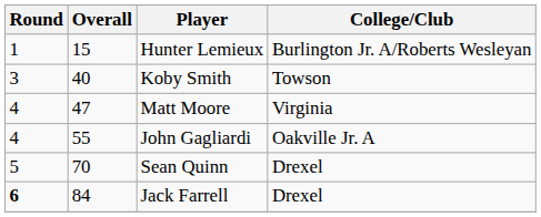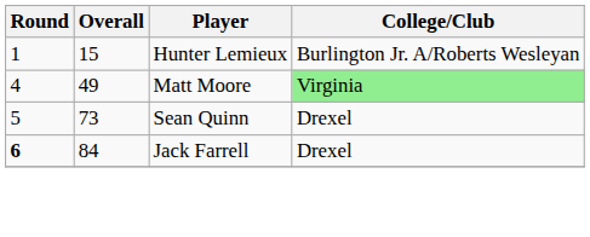 <table class="wikitable">
 <tr>
 <th>Round</th>
 <th>Overall</th>
 <th>Player</th>
 <th>College/Club</th>
 </tr>
 <tr>
 <td>1</td>
 <td>15</td>
 <td>Hunter Lemieux</td>
 <td>Burlington Jr. A/Roberts Wesleyan</td>
 </tr>
 <tr>
-<td>3</td>
-<td>40</td>
-<td>Koby Smith</td>
-<td>Towson</td>
-</tr>
-<tr>
 <td>4</td>
-<td>47</td>
+<td>49</td>
 <td>Matt Moore</td>
-<td>Virginia</td>
-</tr>
-<tr>
-<td>4</td>
-<td>55</td>
-<td>John Gagliardi</td>
-<td>Oakville Jr. A</td>
+<td style="background: lightgreen;">Virginia</td>
 </tr>
 <tr>
 <td>5</td>
-<td>70</td>
+<td>73</td>
 <td>Sean Quinn</td>
 <td>Drexel</td>
 </tr>
 <tr>
 <td><strong>6</strong></td>
 <td>84</td>
 <td>Jack Farrell</td>
 <td>Drexel</td>
 </tr>
 <tr>
 </tr>
 </table>
